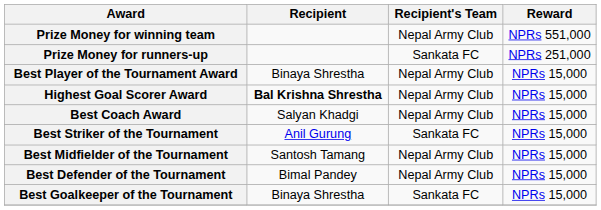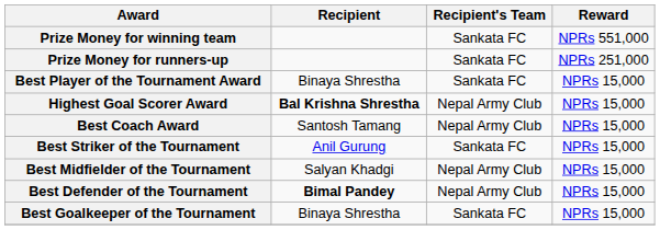 <table class="wikitable" style="text-align: center; width: 750px; height: 200px;">
 <tr>
 <th scope="col">Award</th>
 <th scope="col">Recipient</th>
 <th scope="col">Recipient's Team</th>
 <th scope="col">Reward</th>
 </tr>
 <tr>
 <th scope="row">Prize Money for winning team</th>
 <td></td>
-<td>Nepal Army Club</td>
+<td>Sankata FC</td>
 <td><a href='#'>NPRs</a> 551,000</td>
 </tr>
 <tr>
 <th scope="row">Prize Money for runners-up</th>
 <td></td>
 <td>Sankata FC</td>
 <td><a href='#'>NPRs</a> 251,000</td>
 </tr>
 <tr>
 <th scope="row">Best Player of the Tournament Award</th>
 <td>Binaya Shrestha</td>
-<td>Nepal Army Club</td>
+<td>Sankata FC</td>
 <td><a href='#'>NPRs</a> 15,000</td>
 </tr>
 <tr>
 <th scope="row">Highest Goal Scorer Award</th>
 <td><strong>Bal Krishna Shrestha</strong></td>
 <td>Nepal Army Club</td>
 <td><a href='#'>NPRs</a> 15,000</td>
 </tr>
 <tr>
 <th scope="row">Best Coach Award</th>
-<td>Salyan Khadgi</td>
+<td>Santosh Tamang</td>
 <td>Nepal Army Club</td>
 <td><a href='#'>NPRs</a> 15,000</td>
 </tr>
 <tr>
 <th scope="row">Best Striker of the Tournament</th>
 <td><a href='#'>Anil Gurung</a></td>
 <td>Sankata FC</td>
 <td><a href='#'>NPRs</a> 15,000</td>
 </tr>
 <tr>
 <th scope="row">Best Midfielder of the Tournament</th>
-<td>Santosh Tamang</td>
+<td>Salyan Khadgi</td>
 <td>Nepal Army Club</td>
 <td><a href='#'>NPRs</a> 15,000</td>
 </tr>
 <tr>
 <th scope="row">Best Defender of the Tournament</th>
-<td>Bimal Pandey</td>
+<td><strong>Bimal Pandey</strong></td>
 <td>Nepal Army Club</td>
 <td><a href='#'>NPRs</a> 15,000</td>
 </tr>
 <tr>
 <th scope="row">Best Goalkeeper of the Tournament</th>
 <td>Binaya Shrestha</td>
 <td>Sankata FC</td>
 <td><a href='#'>NPRs</a> 15,000</td>
 </tr>
 <tr>
 </tr>
 </table>
